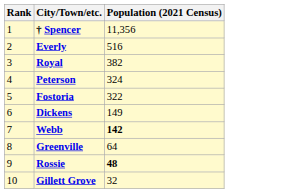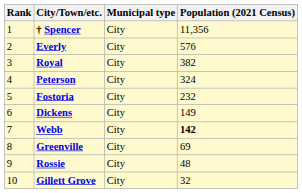 <table class="wikitable sortable">
 <tr>
 <th>Rank</th>
 <th>City/Town/etc.</th>
+<th>Municipal type</th>
 <th>Population (2021 Census)</th>
 </tr>
 <tr style="background-color:#FFFACD;">
 <td>1</td>
 <td><strong>†</strong> <strong><a href='#'>Spencer</a></strong></td>
+<td>City</td>
 <td>11,356</td>
 </tr>
 <tr style="background-color:#FFFACD;">
 <td>2</td>
 <td><strong><a href='#'>Everly</a></strong></td>
-<td>516</td>
+<td>City</td>
+<td>576</td>
 </tr>
 <tr style="background-color:#FFFACD;">
 <td>3</td>
 <td><strong><a href='#'>Royal</a></strong></td>
+<td>City</td>
 <td>382</td>
 </tr>
 <tr style="background-color:#FFFACD;">
 <td>4</td>
 <td><strong><a href='#'>Peterson</a></strong></td>
+<td>City</td>
 <td>324</td>
 </tr>
 <tr style="background-color:#FFFACD;">
 <td>5</td>
 <td><strong><a href='#'>Fostoria</a></strong></td>
-<td>322</td>
+<td>City</td>
+<td>232</td>
 </tr>
 <tr style="background-color:#FFFACD;">
 <td>6</td>
 <td><strong><a href='#'>Dickens</a></strong></td>
+<td>City</td>
 <td>149</td>
 </tr>
 <tr style="background-color:#FFFACD;">
 <td>7</td>
 <td><strong><a href='#'>Webb</a></strong></td>
+<td>City</td>
 <td><strong>142</strong></td>
 </tr>
 <tr style="background-color:#FFFACD;">
 <td>8</td>
 <td><strong><a href='#'>Greenville</a></strong></td>
-<td>64</td>
+<td>City</td>
+<td>69</td>
 </tr>
 <tr style="background-color:#FFFACD;">
 <td>9</td>
 <td><strong><a href='#'>Rossie</a></strong></td>
-<td><strong>48</strong></td>
+<td>City</td>
+<td>48</td>
 </tr>
 <tr style="background-color:#FFFACD;">
 <td>10</td>
 <td><strong><a href='#'>Gillett Grove</a></strong></td>
+<td>City</td>
 <td>32</td>
 </tr>
 </table>
